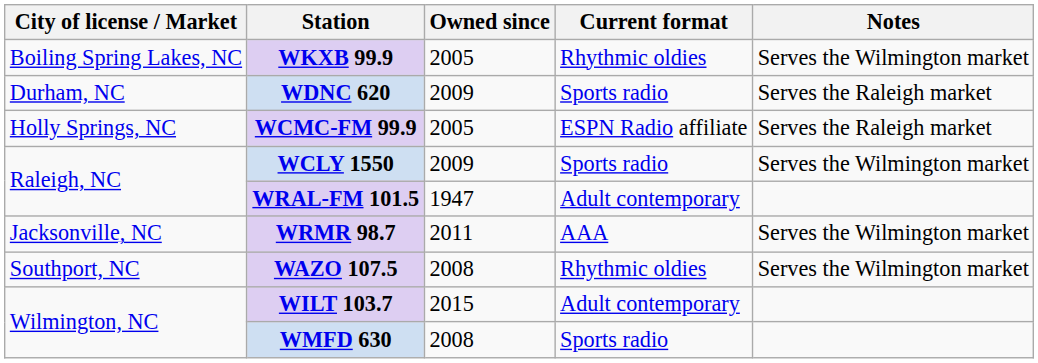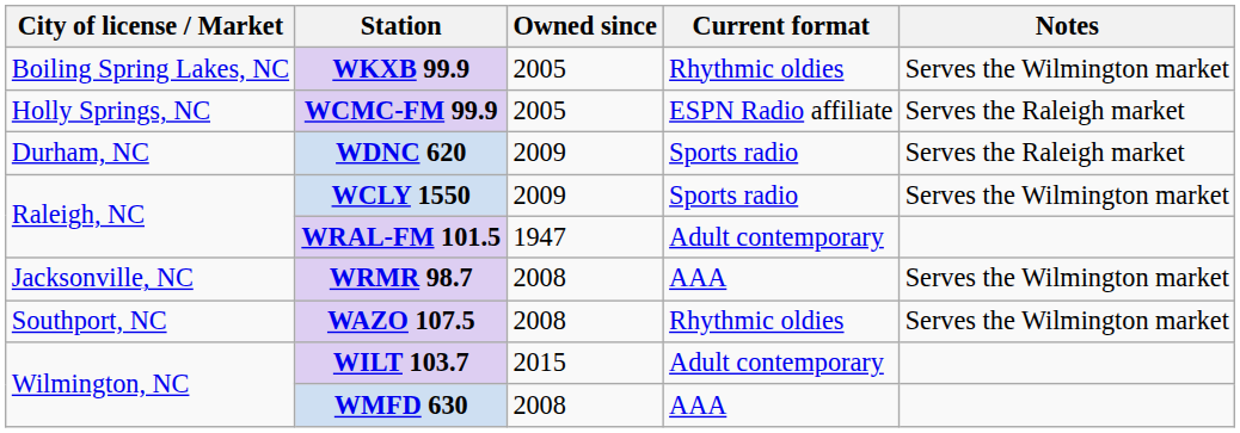 <table class="wikitable">
 <tr>
 <th>City of license / Market</th>
 <th>Station</th>
 <th>Owned since</th>
 <th>Current format</th>
 <th>Notes</th>
 </tr>
 <tr>
 <td><a href='#'>Boiling Spring Lakes, NC</a></td>
 <th style="background: #ddcef2;"><a href='#'>WKXB</a> 99.9</th>
 <td>2005</td>
 <td><a href='#'>Rhythmic oldies</a></td>
 <td>Serves the Wilmington market</td>
 </tr>
 <tr>
+<td><a href='#'>Holly Springs, NC</a></td>
+<th style="background: #ddcef2;"><a href='#'>WCMC-FM</a> 99.9</th>
+<td>2005</td>
+<td><a href='#'>ESPN Radio</a> affiliate</td>
+<td>Serves the Raleigh market</td>
+</tr>
+<tr>
 <td><a href='#'>Durham, NC</a></td>
 <th style="background: #cedff2;"><a href='#'>WDNC</a> 620</th>
 <td>2009</td>
 <td><a href='#'>Sports radio</a></td>
-<td>Serves the Raleigh market</td>
-</tr>
-<tr>
-<td><a href='#'>Holly Springs, NC</a></td>
-<th style="background: #ddcef2;"><a href='#'>WCMC-FM</a> 99.9</th>
-<td>2005</td>
-<td><a href='#'>ESPN Radio</a> affiliate</td>
 <td>Serves the Raleigh market</td>
 </tr>
 <tr>
 <td rowspan="2"><a href='#'>Raleigh, NC</a></td>
 <th style="background: #cedff2;"><a href='#'>WCLY</a> 1550</th>
 <td>2009</td>
 <td><a href='#'>Sports radio</a></td>
 <td>Serves the Wilmington market</td>
 </tr>
 <tr>
 <th style="background: #ddcef2;"><a href='#'>WRAL-FM</a> 101.5</th>
 <td>1947</td>
 <td><a href='#'>Adult contemporary</a></td>
 <td></td>
 </tr>
 <tr>
 <td><a href='#'>Jacksonville, NC</a></td>
 <th style="background: #ddcef2;"><a href='#'>WRMR</a> 98.7</th>
-<td>2011</td>
+<td>2008</td>
 <td><a href='#'>AAA</a></td>
 <td>Serves the Wilmington market</td>
 </tr>
 <tr>
 <td><a href='#'>Southport, NC</a></td>
 <th style="background: #ddcef2;"><a href='#'>WAZO</a> 107.5</th>
 <td>2008</td>
 <td><a href='#'>Rhythmic oldies</a></td>
 <td>Serves the Wilmington market</td>
 </tr>
 <tr>
 <td rowspan="2"><a href='#'>Wilmington, NC</a></td>
 <th style="background: #ddcef2;"><a href='#'>WILT</a> 103.7</th>
 <td>2015</td>
 <td><a href='#'>Adult contemporary</a></td>
 <td></td>
 </tr>
 <tr>
 <th style="background: #cedff2;"><a href='#'>WMFD</a> 630</th>
 <td>2008</td>
-<td><a href='#'>Sports radio</a></td>
+<td><a href='#'>AAA</a></td>
 <td></td>
 </tr>
 </table>
